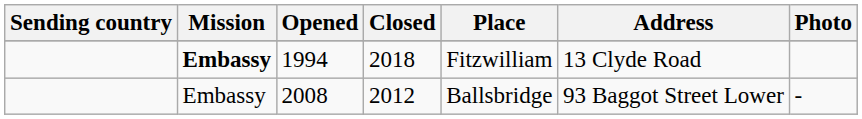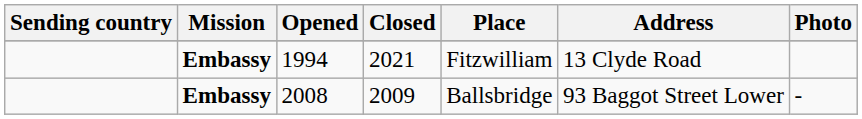 <table class="wikitable sortable">
 <tr valign="middle">
 <th>Sending country</th>
 <th>Mission</th>
 <th>Opened</th>
 <th>Closed</th>
 <th>Place</th>
 <th>Address</th>
 <th>Photo</th>
 </tr>
 <tr style="font-weight:bold; background-color: #DDDDDD">
 </tr>
 <tr>
 <td></td>
 <td><strong>Embassy</strong></td>
 <td>1994</td>
-<td>2018</td>
+<td>2021</td>
 <td>Fitzwilliam</td>
 <td>13 Clyde Road</td>
 <td></td>
 </tr>
 <tr>
 <td></td>
-<td>Embassy</td>
+<td><strong>Embassy</strong></td>
 <td>2008</td>
-<td>2012</td>
+<td>2009</td>
 <td>Ballsbridge</td>
 <td>93 Baggot Street Lower</td>
 <td>-</td>
 </tr>
 </table>
